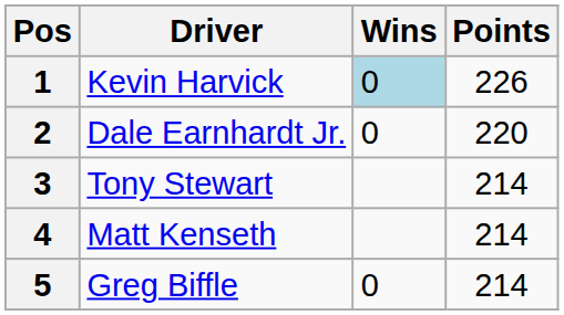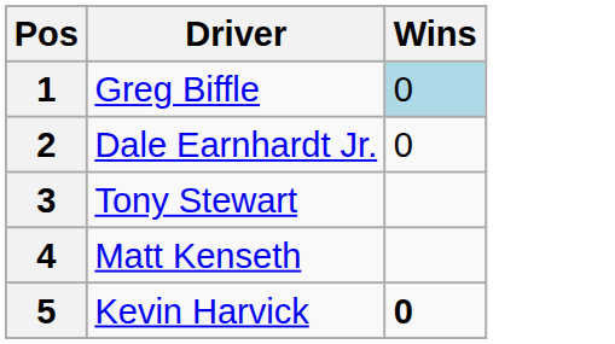 <table class="wikitable" style="font-size: 95%;">
 <tr>
 <th>Pos</th>
 <th>Driver</th>
 <th>Wins</th>
-<th>Points</th>
 </tr>
 <tr>
 <th>1</th>
-<td><a href='#'>Kevin Harvick</a></td>
+<td><a href='#'>Greg Biffle</a></td>
 <td style="background: lightblue;">0</td>
-<td style="text-align:center;">226</td>
 </tr>
 <tr>
 <th>2</th>
 <td><a href='#'>Dale Earnhardt Jr.</a></td>
 <td>0</td>
-<td style="text-align:center;">220</td>
 </tr>
 <tr>
 <th>3</th>
 <td><a href='#'>Tony Stewart</a></td>
 <td></td>
-<td style="text-align:center;">214</td>
 </tr>
 <tr>
 <th>4</th>
 <td><a href='#'>Matt Kenseth</a></td>
 <td></td>
-<td style="text-align:center;">214</td>
 </tr>
 <tr>
 <th>5</th>
-<td><a href='#'>Greg Biffle</a></td>
-<td>0</td>
-<td style="text-align:center;">214</td>
+<td><a href='#'>Kevin Harvick</a></td>
+<td><strong>0</strong></td>
 </tr>
 </table>
